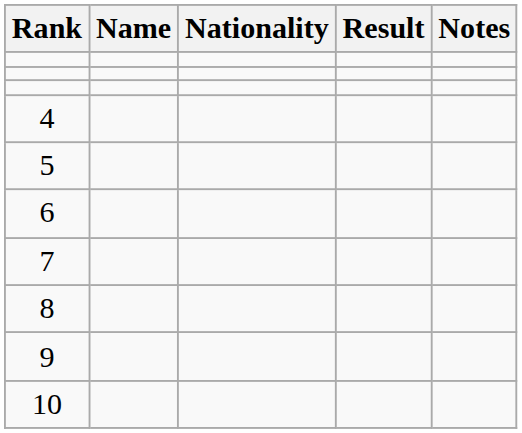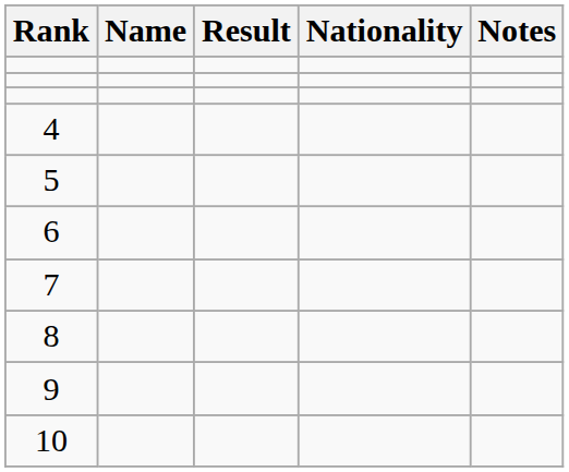 <table class="wikitable sortable" style="text-align:center">
 <tr>
 <th>Rank</th>
 <th>Name</th>
+<th>Result</th>
 <th>Nationality</th>
-<th>Result</th>
 <th>Notes</th>
 </tr>
 <tr>
 <td></td>
 <td align=left></td>
+<td></td>
 <td align=left></td>
-<td></td>
 <td></td>
 </tr>
 <tr>
 <td></td>
 <td align=left></td>
+<td></td>
 <td align=left></td>
-<td></td>
 <td></td>
 </tr>
 <tr>
 <td></td>
 <td align=left></td>
+<td></td>
 <td align=left></td>
-<td></td>
 <td></td>
 </tr>
 <tr>
 <td>4</td>
 <td align=left></td>
+<td></td>
 <td align=left></td>
-<td></td>
 <td></td>
 </tr>
 <tr>
 <td>5</td>
 <td align=left></td>
+<td></td>
 <td align=left></td>
-<td></td>
 <td></td>
 </tr>
 <tr>
 <td>6</td>
 <td align=left></td>
+<td></td>
 <td align=left></td>
-<td></td>
 <td></td>
 </tr>
 <tr>
 <td>7</td>
 <td align=left></td>
+<td></td>
 <td align=left></td>
-<td></td>
 <td></td>
 </tr>
 <tr>
 <td>8</td>
 <td align=left></td>
+<td></td>
 <td align=left></td>
-<td></td>
 <td></td>
 </tr>
 <tr>
 <td>9</td>
 <td align=left></td>
+<td></td>
 <td align=left></td>
-<td></td>
 <td></td>
 </tr>
 <tr>
 <td>10</td>
 <td align=left></td>
+<td></td>
 <td align=left></td>
-<td></td>
 <td></td>
 </tr>
 </table>
